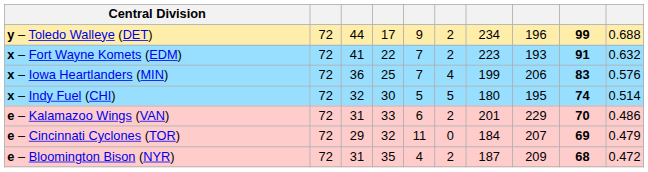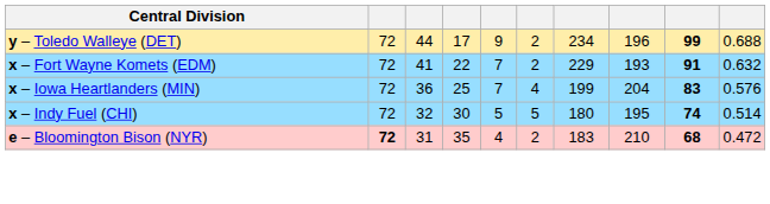 <table class="wikitable sortable" style="text-align:center; width:50em">
 <tr>
 <th style="width:50%;" class="unsortable">Central Division</th>
 <th width="5%"></th>
 <th width="5%"></th>
 <th width="5%"></th>
 <th width="5%"></th>
 <th width="5%"></th>
 <th width="7.5%"></th>
 <th width="7.5%"></th>
 <th width="7.5%"></th>
 <th width="7.5%"></th>
 </tr>
 <tr bgcolor=#ffeeaa>
 <td align=left><strong>y</strong> – <a href='#'>Toledo Walleye</a> (<a href='#'>DET</a>)</td>
 <td>72</td>
 <td>44</td>
 <td>17</td>
 <td>9</td>
 <td>2</td>
 <td>234</td>
 <td>196</td>
 <td><strong>99</strong></td>
 <td>0.688</td>
 </tr>
 <tr bgcolor=#97deff>
 <td align=left><strong>x</strong> – <a href='#'>Fort Wayne Komets</a> (<a href='#'>EDM</a>)</td>
 <td>72</td>
 <td>41</td>
 <td>22</td>
 <td>7</td>
 <td>2</td>
-<td>223</td>
+<td>229</td>
 <td>193</td>
 <td><strong>91</strong></td>
 <td>0.632</td>
 </tr>
 <tr bgcolor=#97deff>
 <td align=left><strong>x</strong> – <a href='#'>Iowa Heartlanders</a> (<a href='#'>MIN</a>)</td>
 <td>72</td>
 <td>36</td>
 <td>25</td>
 <td>7</td>
 <td>4</td>
 <td>199</td>
-<td>206</td>
+<td>204</td>
 <td><strong>83</strong></td>
 <td>0.576</td>
 </tr>
 <tr bgcolor=#97deff>
 <td align=left><strong>x</strong> – <a href='#'>Indy Fuel</a> (<a href='#'>CHI</a>)</td>
 <td>72</td>
 <td>32</td>
 <td>30</td>
 <td>5</td>
 <td>5</td>
 <td>180</td>
 <td>195</td>
 <td><strong>74</strong></td>
 <td>0.514</td>
 </tr>
 <tr bgcolor=#ffcccc>
-<td align=left><strong>e</strong> – <a href='#'>Kalamazoo Wings</a> (<a href='#'>VAN</a>)</td>
-<td>72</td>
-<td>31</td>
-<td>33</td>
-<td>6</td>
-<td>2</td>
-<td>201</td>
-<td>229</td>
-<td><strong>70</strong></td>
-<td>0.486</td>
-</tr>
-<tr bgcolor=#ffcccc>
-<td align=left><strong>e</strong> – <a href='#'>Cincinnati Cyclones</a> (<a href='#'>TOR</a>)</td>
-<td>72</td>
-<td>29</td>
-<td>32</td>
-<td>11</td>
-<td>0</td>
-<td>184</td>
-<td>207</td>
-<td><strong>69</strong></td>
-<td>0.479</td>
-</tr>
-<tr bgcolor=#ffcccc>
 <td align=left><strong>e</strong> – <a href='#'>Bloomington Bison</a> (<a href='#'>NYR</a>)</td>
-<td>72</td>
+<td><strong>72</strong></td>
 <td>31</td>
 <td>35</td>
 <td>4</td>
 <td>2</td>
-<td>187</td>
-<td>209</td>
+<td>183</td>
+<td>210</td>
 <td><strong>68</strong></td>
 <td>0.472</td>
 </tr>
 </table>
